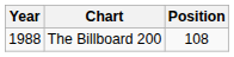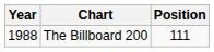 <table class="wikitable">
 <tr>
 <th>Year</th>
 <th>Chart</th>
 <th>Position</th>
 </tr>
 <tr>
 <td>1988</td>
 <td>The Billboard 200</td>
-<td align="center">108</td>
+<td align="center">111</td>
 </tr>
 </table>
